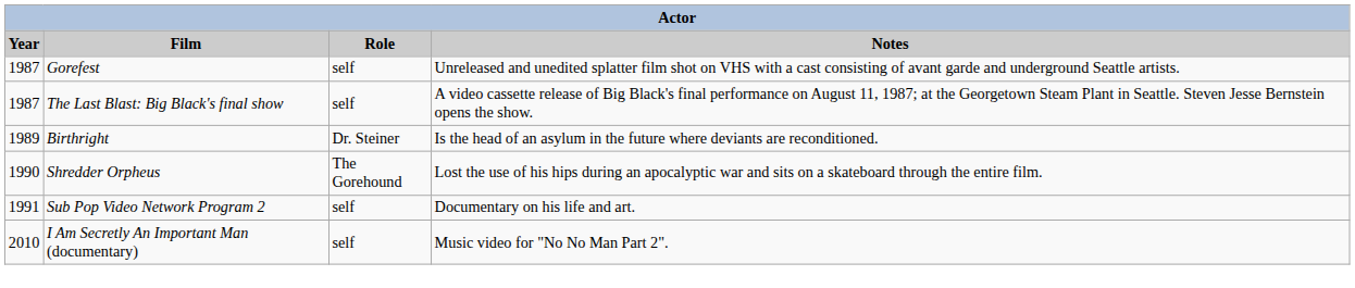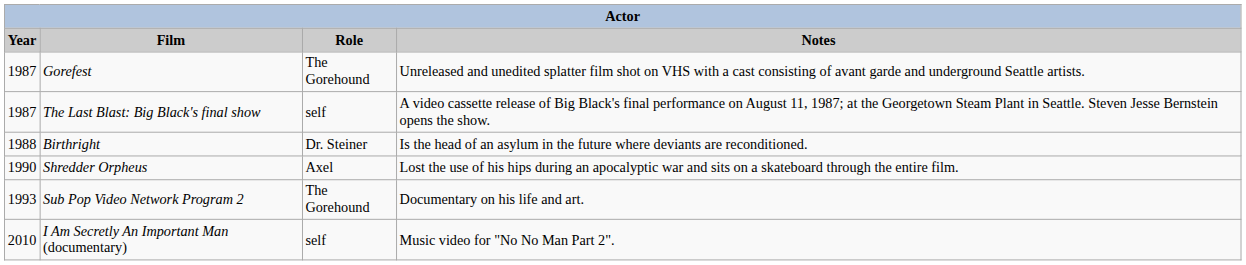 <table class="wikitable" style="font-size:90%;">
 <tr>
 <th colspan=4 style="background:#B0C4DE;">Actor</th>
 </tr>
 <tr align="center">
 <th style="background: #CCCCCC;">Year</th>
 <th style="background: #CCCCCC;">Film</th>
 <th style="background: #CCCCCC;">Role</th>
 <th style="background: #CCCCCC;">Notes</th>
 </tr>
 <tr>
 <td>1987</td>
 <td><em>Gorefest</em></td>
-<td>self</td>
+<td>The Gorehound</td>
 <td>Unreleased and unedited splatter film shot on VHS with a cast consisting of avant garde and underground Seattle artists.</td>
 </tr>
 <tr>
 <td>1987</td>
 <td><em>The Last Blast: Big Black's final show</em></td>
 <td>self</td>
 <td>A video cassette release of Big Black's final performance on August 11, 1987; at the Georgetown Steam Plant in Seattle. Steven Jesse Bernstein opens the show.</td>
 </tr>
 <tr>
-<td>1989</td>
+<td>1988</td>
 <td><em>Birthright</em></td>
 <td>Dr. Steiner</td>
 <td>Is the head of an asylum in the future where deviants are reconditioned.</td>
 </tr>
 <tr>
 <td>1990</td>
 <td><em>Shredder Orpheus</em></td>
-<td>The Gorehound</td>
+<td>Axel</td>
 <td>Lost the use of his hips during an apocalyptic war and sits on a skateboard through the entire film.</td>
 </tr>
 <tr>
-<td>1991</td>
+<td>1993</td>
 <td><em>Sub Pop Video Network Program 2</em></td>
-<td>self</td>
+<td>The Gorehound</td>
 <td>Documentary on his life and art.</td>
 </tr>
 <tr>
 <td>2010</td>
 <td><em>I Am Secretly An Important Man</em> (documentary)</td>
 <td>self</td>
 <td>Music video for "No No Man Part 2".</td>
 </tr>
 </table>
